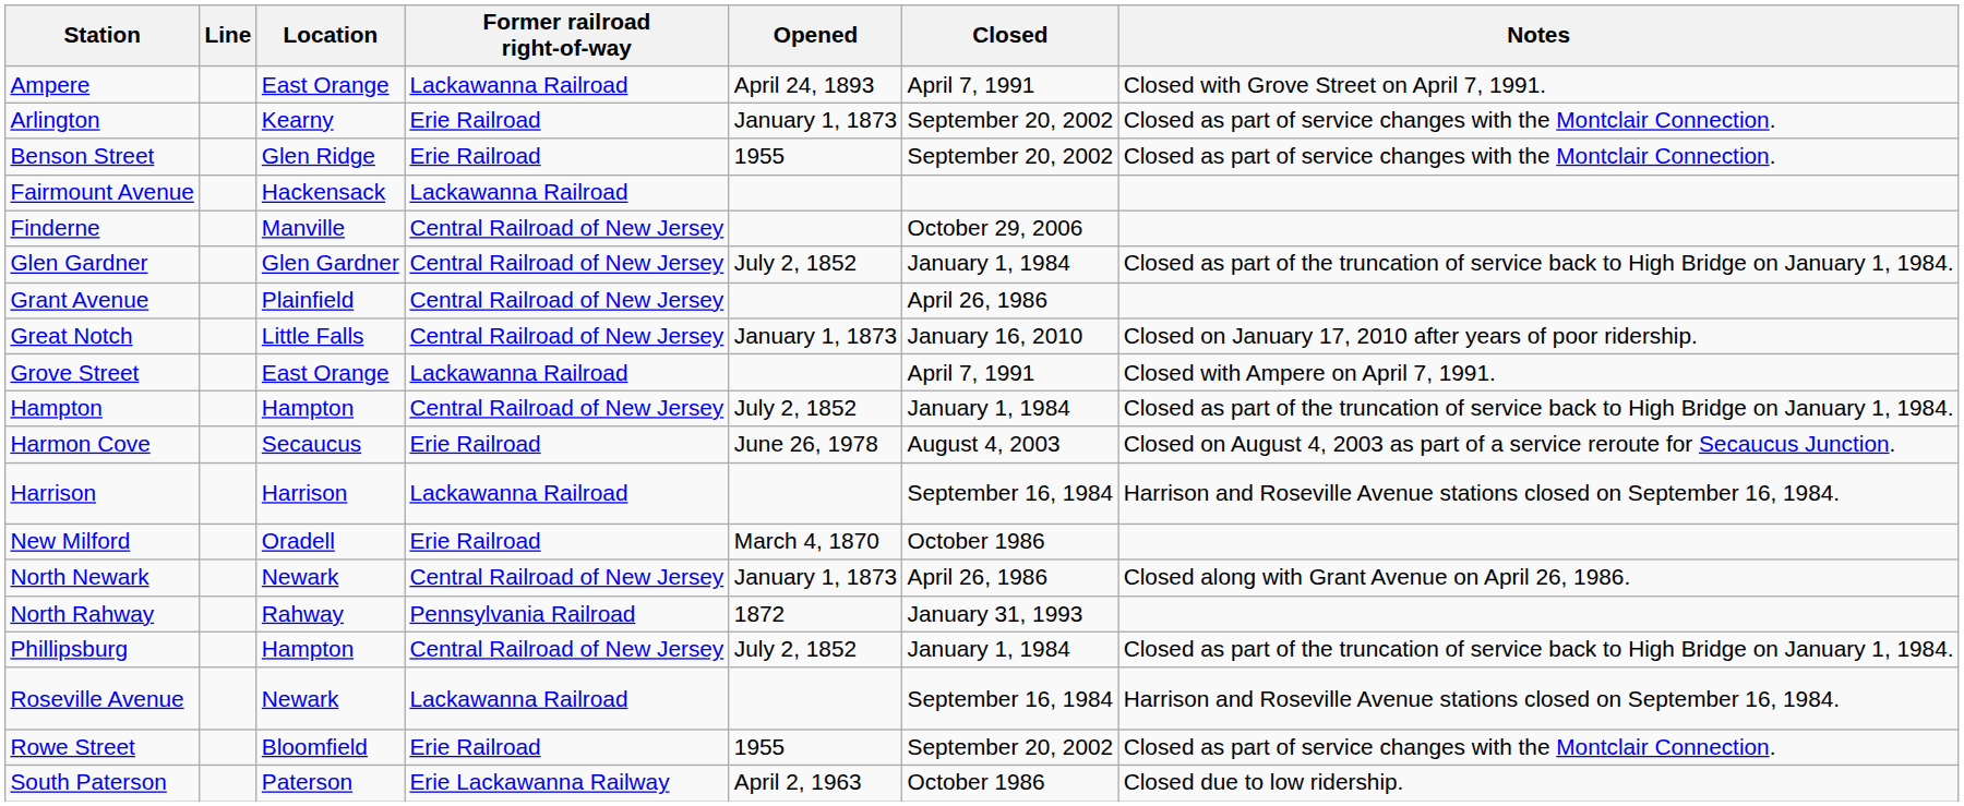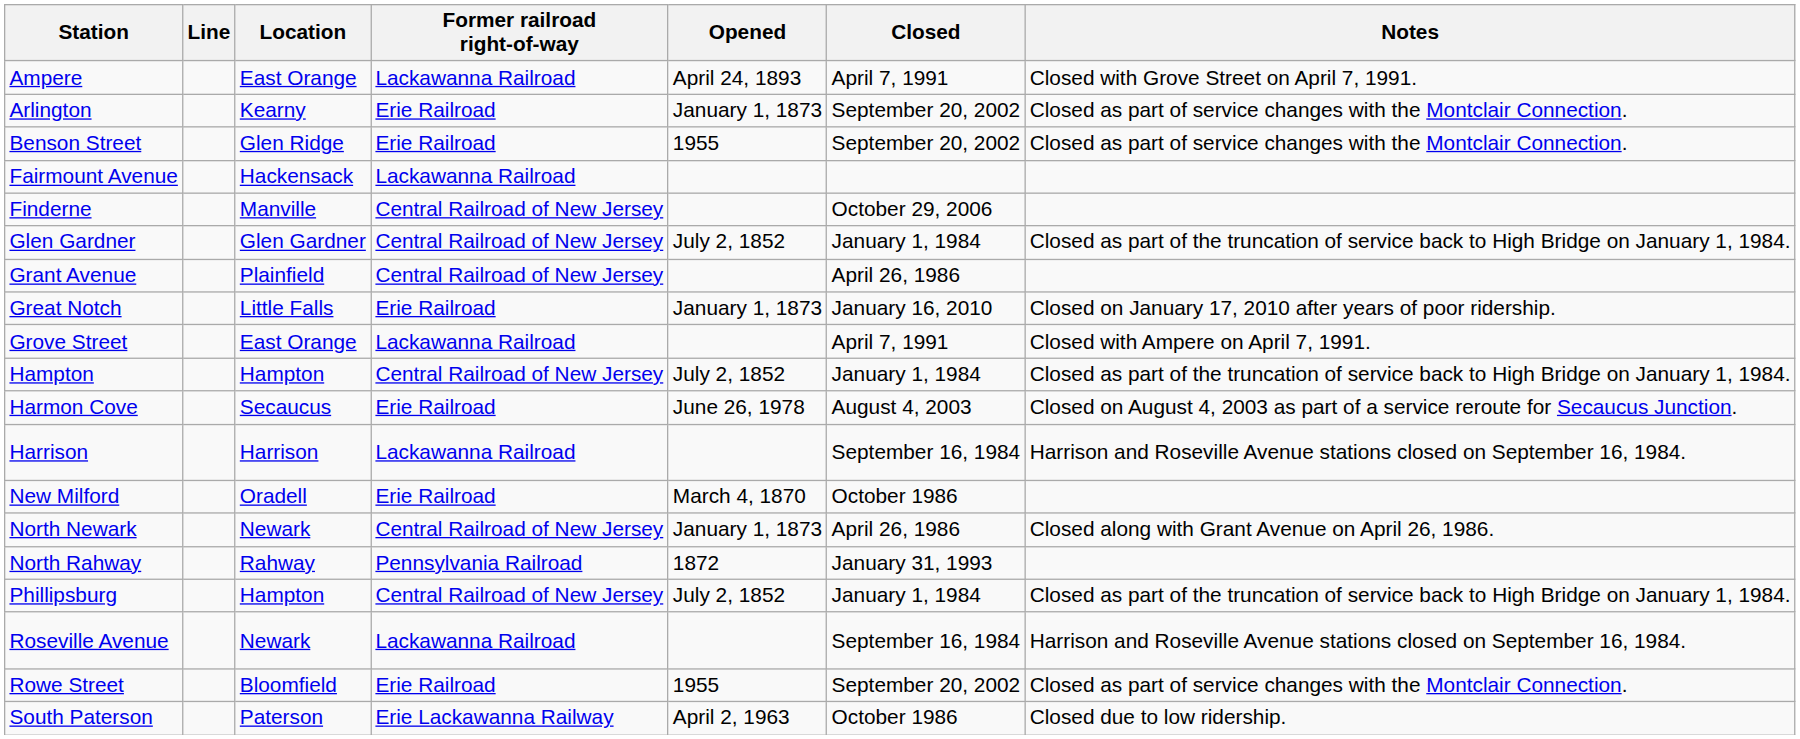 <table class="wikitable sortable">
 <tr>
 <th>Station</th>
 <th>Line</th>
 <th>Location</th>
 <th>Former railroad<br>right-of-way</th>
 <th>Opened</th>
 <th>Closed</th>
 <th>Notes</th>
 </tr>
 <tr>
 <td><a href='#'>Ampere</a></td>
 <td></td>
 <td><a href='#'>East Orange</a></td>
 <td><a href='#'>Lackawanna Railroad</a></td>
 <td>April 24, 1893</td>
 <td>April 7, 1991</td>
 <td>Closed with Grove Street on April 7, 1991.</td>
 </tr>
 <tr>
 <td><a href='#'>Arlington</a></td>
 <td></td>
 <td><a href='#'>Kearny</a></td>
 <td><a href='#'>Erie Railroad</a></td>
 <td>January 1, 1873</td>
 <td>September 20, 2002</td>
 <td>Closed as part of service changes with the <a href='#'>Montclair Connection</a>.</td>
 </tr>
 <tr>
 <td><a href='#'>Benson Street</a></td>
 <td></td>
 <td><a href='#'>Glen Ridge</a></td>
 <td><a href='#'>Erie Railroad</a></td>
 <td>1955</td>
 <td>September 20, 2002</td>
 <td>Closed as part of service changes with the <a href='#'>Montclair Connection</a>.</td>
 </tr>
 <tr>
 <td><a href='#'>Fairmount Avenue</a></td>
 <td></td>
 <td><a href='#'>Hackensack</a></td>
 <td><a href='#'>Lackawanna Railroad</a></td>
 <td></td>
 <td></td>
 <td></td>
 </tr>
 <tr>
 <td><a href='#'>Finderne</a></td>
 <td></td>
 <td><a href='#'>Manville</a></td>
 <td><a href='#'>Central Railroad of New Jersey</a></td>
 <td></td>
 <td>October 29, 2006</td>
 <td></td>
 </tr>
 <tr>
 <td><a href='#'>Glen Gardner</a></td>
 <td></td>
 <td><a href='#'>Glen Gardner</a></td>
 <td><a href='#'>Central Railroad of New Jersey</a></td>
 <td>July 2, 1852</td>
 <td>January 1, 1984</td>
 <td>Closed as part of the truncation of service back to High Bridge on January 1, 1984.</td>
 </tr>
 <tr>
 <td><a href='#'>Grant Avenue</a></td>
 <td></td>
 <td><a href='#'>Plainfield</a></td>
 <td><a href='#'>Central Railroad of New Jersey</a></td>
 <td></td>
 <td>April 26, 1986</td>
 <td></td>
 </tr>
 <tr>
 <td><a href='#'>Great Notch</a></td>
 <td></td>
 <td><a href='#'>Little Falls</a></td>
-<td><a href='#'>Central Railroad of New Jersey</a></td>
+<td><a href='#'>Erie Railroad</a></td>
 <td>January 1, 1873</td>
 <td>January 16, 2010</td>
 <td>Closed on January 17, 2010 after years of poor ridership.</td>
 </tr>
 <tr>
 <td><a href='#'>Grove Street</a></td>
 <td><br></td>
 <td><a href='#'>East Orange</a></td>
 <td><a href='#'>Lackawanna Railroad</a></td>
 <td></td>
 <td>April 7, 1991</td>
 <td>Closed with Ampere on April 7, 1991.</td>
 </tr>
 <tr>
 <td><a href='#'>Hampton</a></td>
 <td></td>
 <td><a href='#'>Hampton</a></td>
 <td><a href='#'>Central Railroad of New Jersey</a></td>
 <td>July 2, 1852</td>
 <td>January 1, 1984</td>
 <td>Closed as part of the truncation of service back to High Bridge on January 1, 1984.</td>
 </tr>
 <tr>
 <td><a href='#'>Harmon Cove</a></td>
 <td><br></td>
 <td><a href='#'>Secaucus</a></td>
 <td><a href='#'>Erie Railroad</a></td>
 <td>June 26, 1978</td>
 <td>August 4, 2003</td>
 <td>Closed on August 4, 2003 as part of a service reroute for <a href='#'>Secaucus Junction</a>.</td>
 </tr>
 <tr>
 <td><a href='#'>Harrison</a></td>
 <td><br><br></td>
 <td><a href='#'>Harrison</a></td>
 <td><a href='#'>Lackawanna Railroad</a></td>
 <td></td>
 <td>September 16, 1984</td>
 <td>Harrison and Roseville Avenue stations closed on September 16, 1984.</td>
 </tr>
 <tr>
 <td><a href='#'>New Milford</a></td>
 <td></td>
 <td><a href='#'>Oradell</a></td>
 <td><a href='#'>Erie Railroad</a></td>
 <td>March 4, 1870</td>
 <td>October 1986</td>
 <td></td>
 </tr>
 <tr>
 <td><a href='#'>North Newark</a></td>
 <td></td>
 <td><a href='#'>Newark</a></td>
 <td><a href='#'>Central Railroad of New Jersey</a></td>
 <td>January 1, 1873</td>
 <td>April 26, 1986</td>
 <td>Closed along with Grant Avenue on April 26, 1986.</td>
 </tr>
 <tr>
 <td><a href='#'>North Rahway</a></td>
 <td><br></td>
 <td><a href='#'>Rahway</a></td>
 <td><a href='#'>Pennsylvania Railroad</a></td>
 <td>1872</td>
 <td>January 31, 1993</td>
 <td></td>
 </tr>
 <tr>
 <td><a href='#'>Phillipsburg</a></td>
 <td></td>
 <td><a href='#'>Hampton</a></td>
 <td><a href='#'>Central Railroad of New Jersey</a></td>
 <td>July 2, 1852</td>
 <td>January 1, 1984</td>
 <td>Closed as part of the truncation of service back to High Bridge on January 1, 1984.</td>
 </tr>
 <tr>
 <td><a href='#'>Roseville Avenue</a></td>
 <td><br><br></td>
 <td><a href='#'>Newark</a></td>
 <td><a href='#'>Lackawanna Railroad</a></td>
 <td></td>
 <td>September 16, 1984</td>
 <td>Harrison and Roseville Avenue stations closed on September 16, 1984.</td>
 </tr>
 <tr>
 <td><a href='#'>Rowe Street</a></td>
 <td></td>
 <td><a href='#'>Bloomfield</a></td>
 <td><a href='#'>Erie Railroad</a></td>
 <td>1955</td>
 <td>September 20, 2002</td>
 <td>Closed as part of service changes with the <a href='#'>Montclair Connection</a>.</td>
 </tr>
 <tr>
 <td><a href='#'>South Paterson</a></td>
 <td></td>
 <td><a href='#'>Paterson</a></td>
 <td><a href='#'>Erie Lackawanna Railway</a></td>
 <td>April 2, 1963</td>
 <td>October 1986</td>
 <td>Closed due to low ridership.</td>
 </tr>
 </table>
